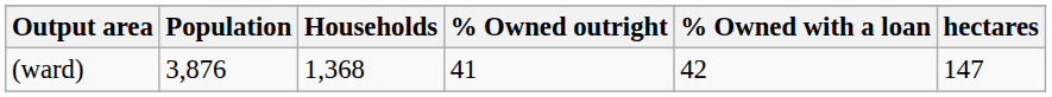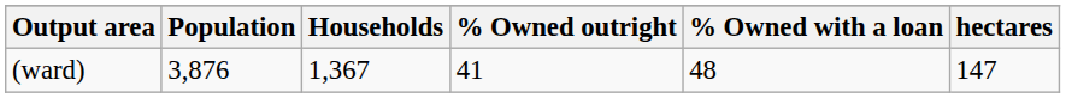 <table class="wikitable">
 <tr>
 </tr>
 <tr>
 <th>Output area</th>
 <th>Population</th>
 <th>Households</th>
 <th>% Owned outright</th>
 <th>% Owned with a loan</th>
 <th>hectares</th>
 </tr>
 <tr>
 <td>(ward)</td>
 <td>3,876</td>
-<td>1,368</td>
+<td>1,367</td>
 <td>41</td>
-<td>42</td>
+<td>48</td>
 <td>147</td>
 </tr>
 </table>
